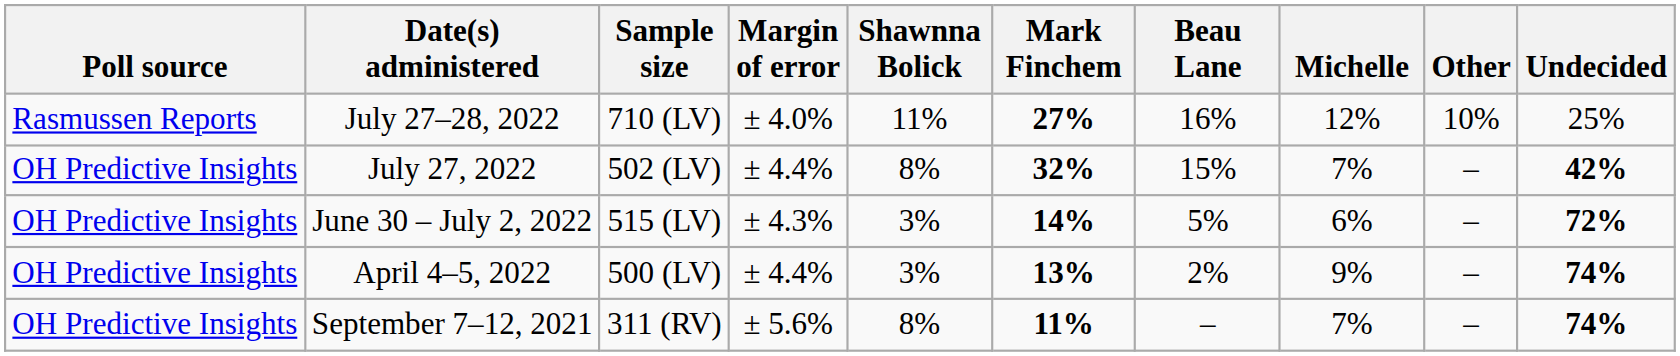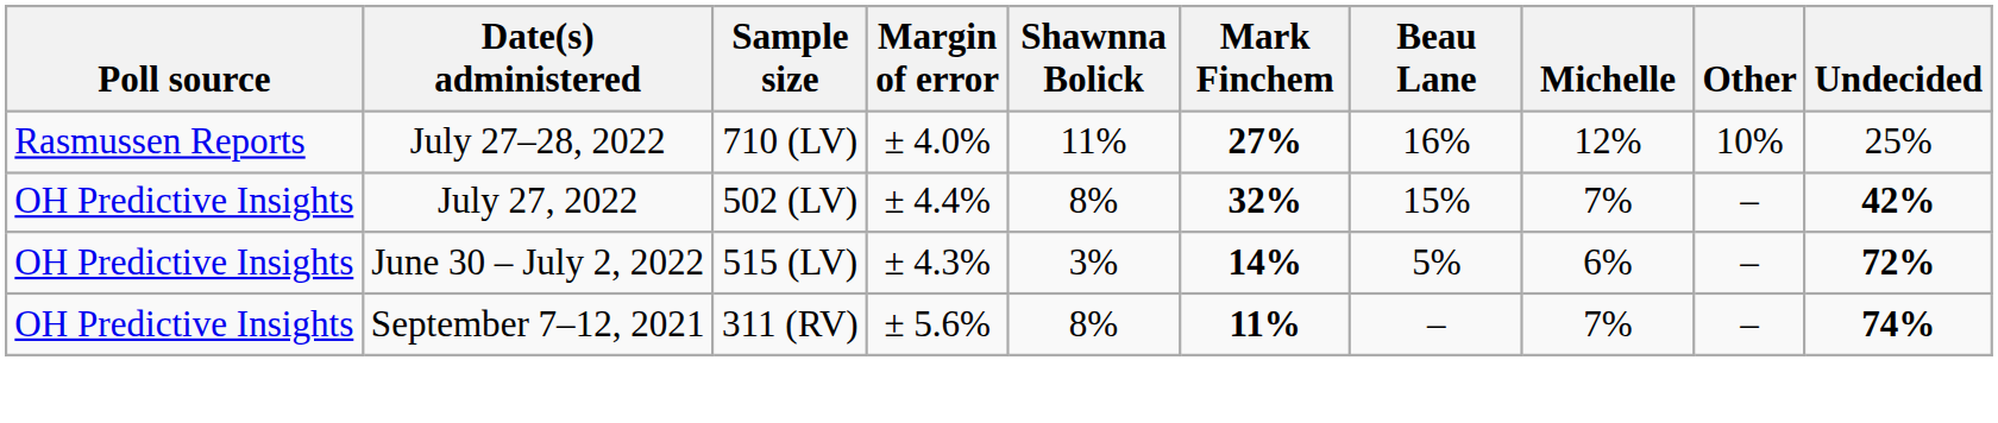 <table class="wikitable" style="font-size:90%;text-align:center;">
 <tr valign=bottom>
 <th>Poll source</th>
 <th>Date(s)<br>administered</th>
 <th>Sample<br>size</th>
 <th>Margin<br>of error</th>
 <th style="width:60px;">Shawnna<br>Bolick</th>
 <th style="width:60px;">Mark<br>Finchem</th>
 <th style="width:60px;">Beau<br>Lane</th>
 <th style="width:60px;">Michelle<br></th>
 <th>Other</th>
 <th>Undecided</th>
 </tr>
 <tr>
 <td style="text-align:left;"><a href='#'>Rasmussen Reports</a></td>
 <td>July 27–28, 2022</td>
 <td>710 (LV)</td>
 <td>± 4.0%</td>
 <td>11%</td>
 <td><strong>27%</strong></td>
 <td>16%</td>
 <td>12%</td>
 <td>10%</td>
 <td>25%</td>
 </tr>
 <tr>
 <td style="text-align:left;"><a href='#'>OH Predictive Insights</a></td>
 <td>July 27, 2022</td>
 <td>502 (LV)</td>
 <td>± 4.4%</td>
 <td>8%</td>
 <td><strong>32%</strong></td>
 <td>15%</td>
 <td>7%</td>
 <td>–</td>
 <td><strong>42%</strong></td>
 </tr>
 <tr>
 <td style="text-align:left;"><a href='#'>OH Predictive Insights</a></td>
 <td>June 30 – July 2, 2022</td>
 <td>515 (LV)</td>
 <td>± 4.3%</td>
 <td>3%</td>
 <td><strong>14%</strong></td>
 <td>5%</td>
 <td>6%</td>
 <td>–</td>
 <td><strong>72%</strong></td>
 </tr>
 <tr>
 <td style="text-align:left;"><a href='#'>OH Predictive Insights</a></td>
-<td>April 4–5, 2022</td>
-<td>500 (LV)</td>
-<td>± 4.4%</td>
-<td>3%</td>
-<td><strong>13%</strong></td>
-<td>2%</td>
-<td>9%</td>
-<td>–</td>
-<td><strong>74%</strong></td>
-</tr>
-<tr>
-<td style="text-align:left;"><a href='#'>OH Predictive Insights</a></td>
 <td>September 7–12, 2021</td>
 <td>311 (RV)</td>
 <td>± 5.6%</td>
 <td>8%</td>
 <td><strong>11%</strong></td>
 <td>–</td>
 <td>7%</td>
 <td>–</td>
 <td><strong>74%</strong></td>
 </tr>
 </table>
